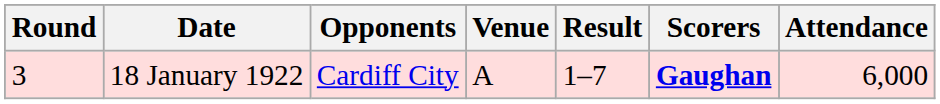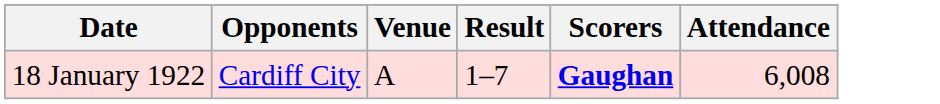 <table class="wikitable">
 <tr>
-<th>Round</th>
 <th>Date</th>
 <th>Opponents</th>
 <th>Venue</th>
 <th>Result</th>
 <th>Scorers</th>
 <th>Attendance</th>
 </tr>
 <tr bgcolor="#ffdddd">
-<td>3</td>
 <td>18 January 1922</td>
 <td><a href='#'>Cardiff City</a></td>
 <td>A</td>
 <td>1–7</td>
 <td><strong><a href='#'>Gaughan</a></strong></td>
-<td align="right">6,000</td>
+<td align="right">6,008</td>
 </tr>
 </table>
